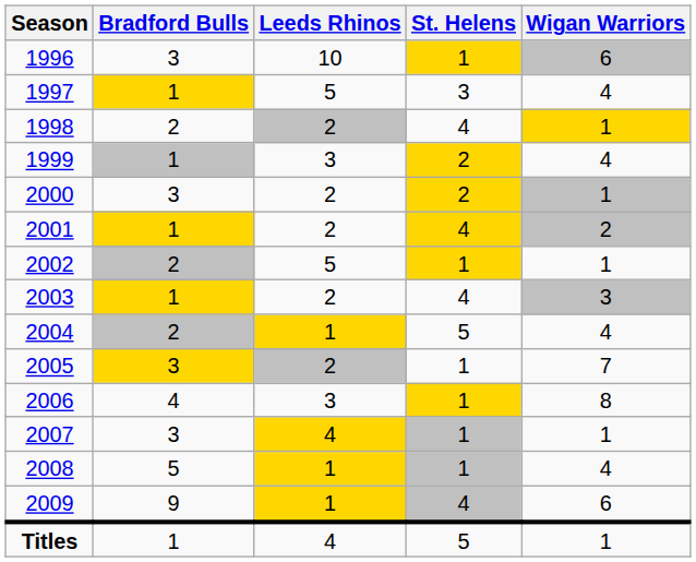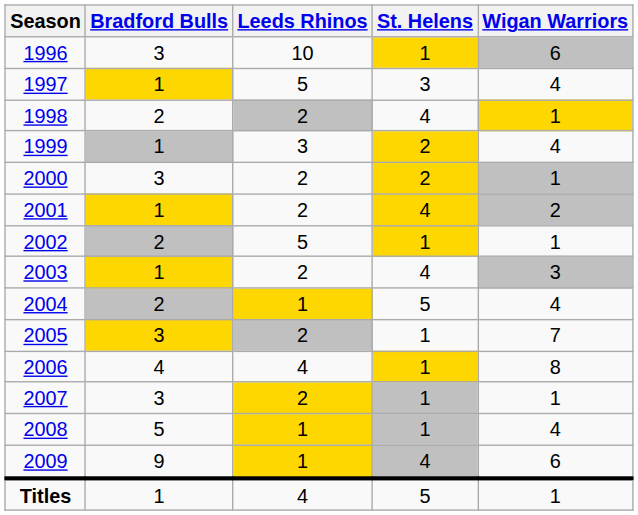 <table class="wikitable sortable" style="text-align:center; font-size:90%; float:left; margin-left:1em">
 <tr>
 <th>Season</th>
 <th> <a href='#'>Bradford Bulls</a></th>
 <th> <a href='#'>Leeds Rhinos</a></th>
 <th> <a href='#'>St. Helens</a></th>
 <th> <a href='#'>Wigan Warriors</a></th>
 </tr>
 <tr>
 <td><a href='#'>1996</a></td>
 <td>3</td>
 <td>10</td>
 <td style="background:gold">1</td>
 <td style="background:silver">6</td>
 </tr>
 <tr>
 <td><a href='#'>1997</a></td>
 <td style="background:gold">1</td>
 <td>5</td>
 <td>3</td>
 <td>4</td>
 </tr>
 <tr>
 <td><a href='#'>1998</a></td>
 <td>2</td>
 <td style="background:silver">2</td>
 <td>4</td>
 <td style="background:gold">1</td>
 </tr>
 <tr>
 <td><a href='#'>1999</a></td>
 <td style="background:silver">1</td>
 <td>3</td>
 <td style="background:gold">2</td>
 <td>4</td>
 </tr>
 <tr>
 <td><a href='#'>2000</a></td>
 <td>3</td>
 <td>2</td>
 <td style="background:gold">2</td>
 <td style="background:silver">1</td>
 </tr>
 <tr>
 <td><a href='#'>2001</a></td>
 <td style="background:gold">1</td>
 <td>2</td>
 <td style="background: gold;">4</td>
 <td style="background:silver">2</td>
 </tr>
 <tr>
 <td><a href='#'>2002</a></td>
 <td style="background:silver">2</td>
 <td>5</td>
 <td style="background:gold">1</td>
 <td>1</td>
 </tr>
 <tr>
 <td><a href='#'>2003</a></td>
 <td style="background:gold">1</td>
 <td>2</td>
 <td>4</td>
 <td style="background:silver">3</td>
 </tr>
 <tr>
 <td><a href='#'>2004</a></td>
 <td style="background:silver">2</td>
 <td style="background:gold">1</td>
 <td>5</td>
 <td>4</td>
 </tr>
 <tr>
 <td><a href='#'>2005</a></td>
 <td style="background:gold">3</td>
 <td style="background:silver">2</td>
 <td>1</td>
 <td>7</td>
 </tr>
 <tr>
 <td><a href='#'>2006</a></td>
 <td>4</td>
-<td>3</td>
+<td>4</td>
 <td style="background:gold">1</td>
 <td>8</td>
 </tr>
 <tr>
 <td><a href='#'>2007</a></td>
 <td>3</td>
-<td style="background:gold">4</td>
+<td style="background:gold">2</td>
 <td style="background:silver">1</td>
 <td>1</td>
 </tr>
 <tr>
 <td><a href='#'>2008</a></td>
 <td>5</td>
 <td style="background:gold">1</td>
 <td style="background:silver">1</td>
 <td>4</td>
 </tr>
 <tr>
 <td><a href='#'>2009</a></td>
 <td>9</td>
 <td style="background:gold">1</td>
 <td style="background:silver">4</td>
 <td>6</td>
 </tr>
 <tr style="border-top:3px solid black" class="sortbottom">
 <td><strong>Titles</strong></td>
 <td>1</td>
 <td>4</td>
 <td>5</td>
 <td>1</td>
 </tr>
 </table>
